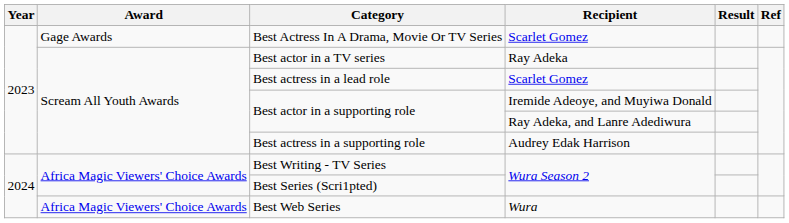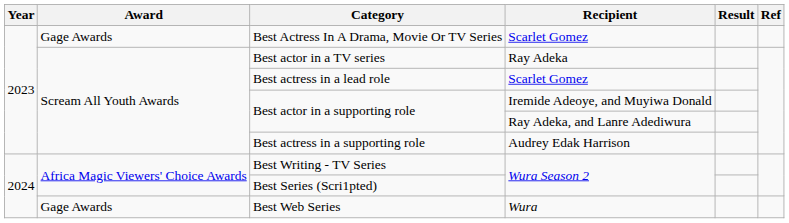 <table class="wikitable">
 <tr>
 <th>Year</th>
 <th>Award</th>
 <th>Category</th>
 <th>Recipient</th>
 <th>Result</th>
 <th>Ref</th>
 </tr>
 <tr>
 <td rowspan="6">2023</td>
 <td>Gage Awards</td>
 <td>Best Actress In A Drama, Movie Or TV Series</td>
 <td><a href='#'>Scarlet Gomez</a></td>
 <td></td>
 <td></td>
 </tr>
 <tr>
 <td rowspan="5">Scream All Youth Awards</td>
 <td>Best actor in a TV series</td>
 <td>Ray Adeka</td>
 <td></td>
 <td rowspan="5"></td>
 </tr>
 <tr>
 <td>Best actress in a lead role</td>
 <td><a href='#'>Scarlet Gomez</a></td>
 <td></td>
 </tr>
 <tr>
 <td rowspan="2">Best actor in a supporting role</td>
 <td>Iremide Adeoye, and Muyiwa Donald</td>
 <td></td>
 </tr>
 <tr>
 <td>Ray Adeka, and Lanre Adediwura</td>
 <td></td>
 </tr>
 <tr>
 <td>Best actress in a supporting role</td>
 <td>Audrey Edak Harrison</td>
 <td></td>
 </tr>
 <tr>
 <td rowspan="3">2024</td>
 <td rowspan="2"><a href='#'>Africa Magic Viewers' Choice Awards</a></td>
 <td>Best Writing - TV Series</td>
 <td rowspan="2"><em><a href='#'>Wura Season 2</a></em></td>
 <td></td>
 <td rowspan="2"></td>
 </tr>
 <tr>
 <td>Best Series (Scri1pted)</td>
 <td></td>
 </tr>
 <tr>
-<td><a href='#'>Africa Magic Viewers' Choice Awards</a></td>
+<td>Gage Awards</td>
 <td>Best Web Series</td>
 <td><em>Wura</em></td>
 <td></td>
 <td></td>
 </tr>
 </table>
